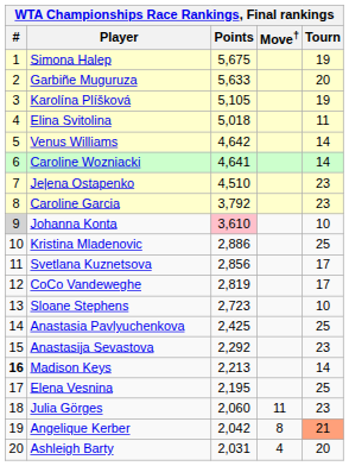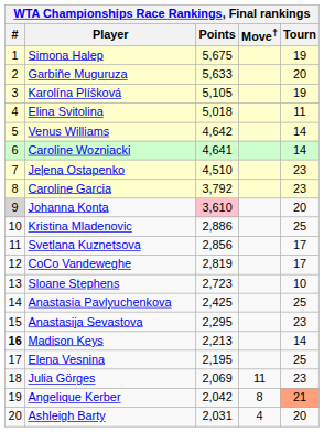 <table class="wikitable sortable" style="text-align:center">
 <tr>
 <th colspan="5"><a href='#'>WTA Championships Race Rankings</a>, Final rankings</th>
 </tr>
 <tr>
 <th style="width:20px;">#</th>
 <th style="width:220px;">Player</th>
 <th style="width:50px;">Points</th>
 <th style="width:25px;">Move<sup>†</sup></th>
 <th style="width:25px;">Tourn</th>
 </tr>
 <tr style="background:#ffc;">
 <td>1</td>
 <td style="text-align:left;"> <a href='#'>Simona Halep</a></td>
 <td>5,675</td>
 <td></td>
 <td>19</td>
 </tr>
 <tr style="background:#ffc;">
 <td>2</td>
 <td style="text-align:left;"> <a href='#'>Garbiñe Muguruza</a></td>
 <td>5,633</td>
 <td></td>
 <td>20</td>
 </tr>
 <tr style="background:#ffc;">
 <td>3</td>
 <td style="text-align:left;"> <a href='#'>Karolína Plíšková</a></td>
 <td>5,105</td>
 <td></td>
 <td>19</td>
 </tr>
 <tr style="background:#ffc;">
 <td>4</td>
 <td style="text-align:left;"> <a href='#'>Elina Svitolina</a></td>
 <td>5,018</td>
 <td></td>
 <td>11</td>
 </tr>
 <tr style="background:#ffc;">
 <td>5</td>
 <td style="text-align:left;"> <a href='#'>Venus Williams</a></td>
 <td>4,642</td>
 <td></td>
 <td>14</td>
 </tr>
 <tr style="background:#cfc;">
 <td>6</td>
 <td style="text-align:left;"> <a href='#'>Caroline Wozniacki</a></td>
 <td>4,641</td>
 <td></td>
 <td>14</td>
 </tr>
 <tr style="background:#ffc;">
 <td>7</td>
 <td style="text-align:left;"> <a href='#'>Jeļena Ostapenko</a></td>
 <td>4,510</td>
 <td></td>
 <td>23</td>
 </tr>
 <tr style="background:#ffc;">
 <td>8</td>
 <td style="text-align:left;"> <a href='#'>Caroline Garcia</a></td>
 <td>3,792</td>
 <td></td>
 <td>23</td>
 </tr>
 <tr>
 <td style="background: lightgrey;">9</td>
 <td style="text-align:left;"> <a href='#'>Johanna Konta</a></td>
 <td style="background: pink;">3,610</td>
 <td></td>
-<td>10</td>
+<td>20</td>
 </tr>
 <tr>
 <td>10</td>
 <td style="text-align:left;"> <a href='#'>Kristina Mladenovic</a></td>
 <td>2,886</td>
 <td></td>
 <td>25</td>
 </tr>
 <tr>
 <td>11</td>
 <td style="text-align:left;"> <a href='#'>Svetlana Kuznetsova</a></td>
 <td>2,856</td>
 <td></td>
 <td>17</td>
 </tr>
 <tr>
 <td>12</td>
 <td style="text-align:left;"> <a href='#'>CoCo Vandeweghe</a></td>
 <td>2,819</td>
 <td></td>
 <td>17</td>
 </tr>
 <tr>
 <td>13</td>
 <td style="text-align:left;"> <a href='#'>Sloane Stephens</a></td>
 <td>2,723</td>
 <td></td>
 <td>10</td>
 </tr>
 <tr>
 <td>14</td>
 <td style="text-align:left;"> <a href='#'>Anastasia Pavlyuchenkova</a></td>
 <td>2,425</td>
 <td></td>
 <td>25</td>
 </tr>
 <tr>
 <td>15</td>
 <td style="text-align:left;"> <a href='#'>Anastasija Sevastova</a></td>
-<td>2,292</td>
+<td>2,295</td>
 <td></td>
 <td>23</td>
 </tr>
 <tr>
 <td><strong>16</strong></td>
 <td style="text-align:left;"> <a href='#'>Madison Keys</a></td>
 <td>2,213</td>
 <td></td>
 <td>14</td>
 </tr>
 <tr>
 <td>17</td>
 <td style="text-align:left;"> <a href='#'>Elena Vesnina</a></td>
 <td>2,195</td>
 <td></td>
 <td>25</td>
 </tr>
 <tr>
 <td>18</td>
 <td style="text-align:left;"> <a href='#'>Julia Görges</a></td>
-<td>2,060</td>
+<td>2,069</td>
 <td> 11</td>
 <td>23</td>
 </tr>
 <tr>
 <td>19</td>
 <td style="text-align:left;"> <a href='#'>Angelique Kerber</a></td>
 <td>2,042</td>
 <td> 8</td>
 <td style="background: lightsalmon;">21</td>
 </tr>
 <tr>
 <td>20</td>
 <td style="text-align:left;"> <a href='#'>Ashleigh Barty</a></td>
 <td>2,031</td>
 <td> 4</td>
 <td>20</td>
 </tr>
 </table>
